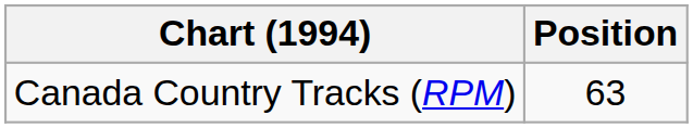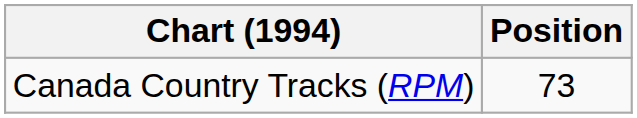 <table class="wikitable sortable">
 <tr>
 <th scope="col">Chart (1994)</th>
 <th scope="col">Position</th>
 </tr>
 <tr>
 <td>Canada Country Tracks (<em><a href='#'>RPM</a></em>)</td>
-<td align="center">63</td>
+<td align="center">73</td>
 </tr>
 </table>
